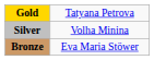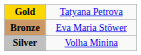 <table class="wikitable" style="text-align:center; " width="35%">
 <tr>
 <td bgcolor="gold"><strong>Gold</strong></td>
 <td><a href='#'>Tatyana Petrova</a><br>  <small><em></em></small></td>
 </tr>
 <tr>
+<td bgcolor="CC9966"><strong>Bronze</strong></td>
+<td><a href='#'>Eva Maria Stöwer</a><br>  <small><em></em></small></td>
+</tr>
+<tr>
 <td bgcolor="silver"><strong>Silver</strong></td>
 <td><a href='#'>Volha Minina</a><br>  <small><em></em></small></td>
 </tr>
-<tr>
-<td bgcolor="CC9966"><strong>Bronze</strong></td>
-<td><a href='#'>Eva Maria Stöwer</a><br>  <small><em></em></small></td>
-</tr>
 </table>
